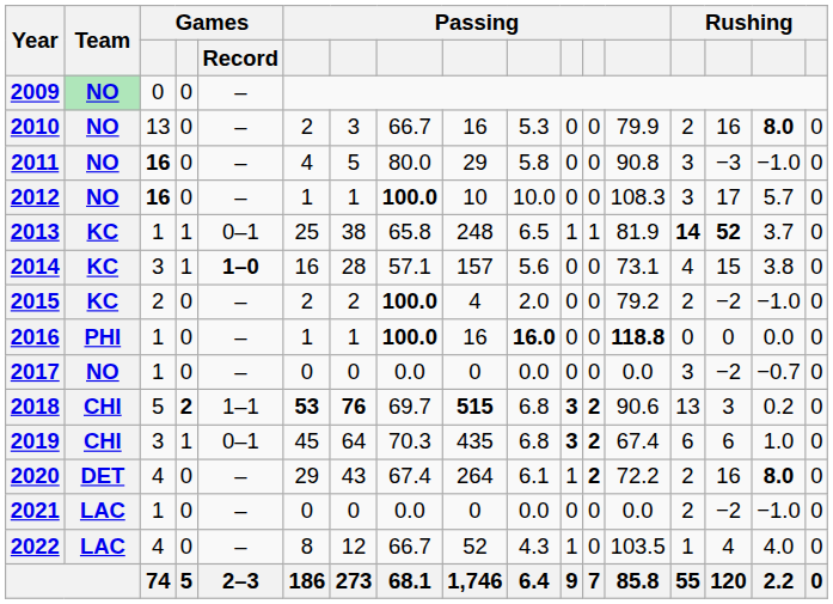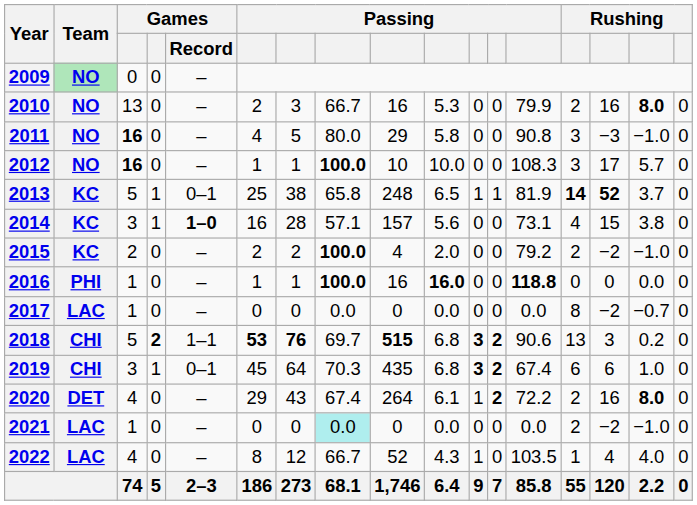 <table class="wikitable" style="text-align:center;">
 <tr>
 <th rowspan="2">Year</th>
 <th rowspan="2">Team</th>
 <th colspan="3">Games</th>
 <th colspan="8">Passing</th>
 <th colspan="4">Rushing</th>
 </tr>
 <tr>
 <th></th>
 <th></th>
 <th>Record</th>
 <th></th>
 <th></th>
 <th></th>
 <th></th>
 <th></th>
 <th></th>
 <th></th>
 <th></th>
 <th></th>
 <th></th>
 <th></th>
 <th></th>
 </tr>
 <tr>
 <th><a href='#'>2009</a></th>
 <th style="background:#afe6ba; width:3em;"><a href='#'>NO</a></th>
 <td>0</td>
 <td>0</td>
 <td>–</td>
 <td colspan="12"></td>
 </tr>
 <tr>
 <th><a href='#'>2010</a></th>
 <th><a href='#'>NO</a></th>
 <td>13</td>
 <td>0</td>
 <td>–</td>
 <td>2</td>
 <td>3</td>
 <td>66.7</td>
 <td>16</td>
 <td>5.3</td>
 <td>0</td>
 <td>0</td>
 <td>79.9</td>
 <td>2</td>
 <td>16</td>
 <td><strong>8.0</strong></td>
 <td>0</td>
 </tr>
 <tr>
 <th><a href='#'>2011</a></th>
 <th><a href='#'>NO</a></th>
 <td><strong>16</strong></td>
 <td>0</td>
 <td>–</td>
 <td>4</td>
 <td>5</td>
 <td>80.0</td>
 <td>29</td>
 <td>5.8</td>
 <td>0</td>
 <td>0</td>
 <td>90.8</td>
 <td>3</td>
 <td>−3</td>
 <td>−1.0</td>
 <td>0</td>
 </tr>
 <tr>
 <th><a href='#'>2012</a></th>
 <th><a href='#'>NO</a></th>
 <td><strong>16</strong></td>
 <td>0</td>
 <td>–</td>
 <td>1</td>
 <td>1</td>
 <td><strong>100.0</strong></td>
 <td>10</td>
 <td>10.0</td>
 <td>0</td>
 <td>0</td>
 <td>108.3</td>
 <td>3</td>
 <td>17</td>
 <td>5.7</td>
 <td>0</td>
 </tr>
 <tr>
 <th><a href='#'>2013</a></th>
 <th><a href='#'>KC</a></th>
-<td>1</td>
+<td>5</td>
 <td>1</td>
 <td>0–1</td>
 <td>25</td>
 <td>38</td>
 <td>65.8</td>
 <td>248</td>
 <td>6.5</td>
 <td>1</td>
 <td>1</td>
 <td>81.9</td>
 <td><strong>14</strong></td>
 <td><strong>52</strong></td>
 <td>3.7</td>
 <td>0</td>
 </tr>
 <tr>
 <th><a href='#'>2014</a></th>
 <th><a href='#'>KC</a></th>
 <td>3</td>
 <td>1</td>
 <td><strong>1–0</strong></td>
 <td>16</td>
 <td>28</td>
 <td>57.1</td>
 <td>157</td>
 <td>5.6</td>
 <td>0</td>
 <td>0</td>
 <td>73.1</td>
 <td>4</td>
 <td>15</td>
 <td>3.8</td>
 <td>0</td>
 </tr>
 <tr>
 <th><a href='#'>2015</a></th>
 <th><a href='#'>KC</a></th>
 <td>2</td>
 <td>0</td>
 <td>–</td>
 <td>2</td>
 <td>2</td>
 <td><strong>100.0</strong></td>
 <td>4</td>
 <td>2.0</td>
 <td>0</td>
 <td>0</td>
 <td>79.2</td>
 <td>2</td>
 <td>−2</td>
 <td>−1.0</td>
 <td>0</td>
 </tr>
 <tr>
 <th><a href='#'>2016</a></th>
 <th><a href='#'>PHI</a></th>
 <td>1</td>
 <td>0</td>
 <td>–</td>
 <td>1</td>
 <td>1</td>
 <td><strong>100.0</strong></td>
 <td>16</td>
 <td><strong>16.0</strong></td>
 <td>0</td>
 <td>0</td>
 <td><strong>118.8</strong></td>
 <td>0</td>
 <td>0</td>
 <td>0.0</td>
 <td>0</td>
 </tr>
 <tr>
 <th><a href='#'>2017</a></th>
-<th><a href='#'>NO</a></th>
+<th><a href='#'>LAC</a></th>
 <td>1</td>
 <td>0</td>
 <td>–</td>
 <td>0</td>
 <td>0</td>
 <td>0.0</td>
 <td>0</td>
 <td>0.0</td>
 <td>0</td>
 <td>0</td>
 <td>0.0</td>
-<td>3</td>
+<td>8</td>
 <td>−2</td>
 <td>−0.7</td>
 <td>0</td>
 </tr>
 <tr>
 <th><a href='#'>2018</a></th>
 <th><a href='#'>CHI</a></th>
 <td>5</td>
 <td><strong>2</strong></td>
 <td>1–1</td>
 <td><strong>53</strong></td>
 <td><strong>76</strong></td>
 <td>69.7</td>
 <td><strong>515</strong></td>
 <td>6.8</td>
 <td><strong>3</strong></td>
 <td><strong>2</strong></td>
 <td>90.6</td>
 <td>13</td>
 <td>3</td>
 <td>0.2</td>
 <td>0</td>
 </tr>
 <tr>
 <th><a href='#'>2019</a></th>
 <th><a href='#'>CHI</a></th>
 <td>3</td>
 <td>1</td>
 <td>0–1</td>
 <td>45</td>
 <td>64</td>
 <td>70.3</td>
 <td>435</td>
 <td>6.8</td>
 <td><strong>3</strong></td>
 <td><strong>2</strong></td>
 <td>67.4</td>
 <td>6</td>
 <td>6</td>
 <td>1.0</td>
 <td>0</td>
 </tr>
 <tr>
 <th><a href='#'>2020</a></th>
 <th><a href='#'>DET</a></th>
 <td>4</td>
 <td>0</td>
 <td>–</td>
 <td>29</td>
 <td>43</td>
 <td>67.4</td>
 <td>264</td>
 <td>6.1</td>
 <td>1</td>
 <td><strong>2</strong></td>
 <td>72.2</td>
 <td>2</td>
 <td>16</td>
 <td><strong>8.0</strong></td>
 <td>0</td>
 </tr>
 <tr>
 <th><a href='#'>2021</a></th>
 <th><a href='#'>LAC</a></th>
 <td>1</td>
 <td>0</td>
 <td>–</td>
 <td>0</td>
 <td>0</td>
-<td>0.0</td>
+<td style="background: paleturquoise;">0.0</td>
 <td>0</td>
 <td>0.0</td>
 <td>0</td>
 <td>0</td>
 <td>0.0</td>
 <td>2</td>
 <td>−2</td>
 <td>−1.0</td>
 <td>0</td>
 </tr>
 <tr>
 <th><a href='#'>2022</a></th>
 <th><a href='#'>LAC</a></th>
 <td>4</td>
 <td>0</td>
 <td>–</td>
 <td>8</td>
 <td>12</td>
 <td>66.7</td>
 <td>52</td>
 <td>4.3</td>
 <td>1</td>
 <td>0</td>
 <td>103.5</td>
 <td>1</td>
 <td>4</td>
 <td>4.0</td>
 <td>0</td>
 </tr>
 <tr>
 <th colspan="2"></th>
 <th>74</th>
 <th>5</th>
 <th>2–3</th>
 <th>186</th>
 <th>273</th>
 <th>68.1</th>
 <th>1,746</th>
 <th>6.4</th>
 <th>9</th>
 <th>7</th>
 <th>85.8</th>
 <th>55</th>
 <th>120</th>
 <th>2.2</th>
 <th>0</th>
 </tr>
 </table>
